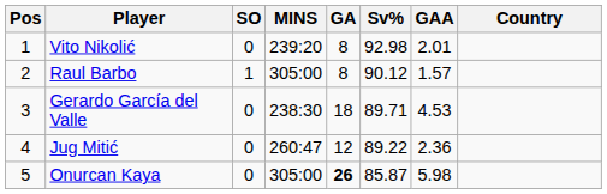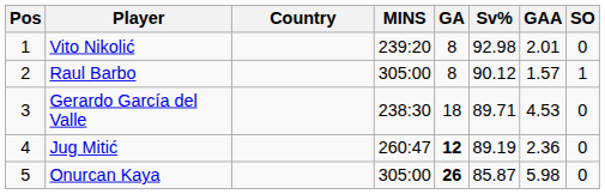 <table class="wikitable sortable" style="text-align: center;">
 <tr>
 <th width=30>Pos</th>
 <th width=165>Player</th>
-<th width=20>SO</th>
+<th width=125>Country</th>
 <th width=20>MINS</th>
 <th width=20>GA</th>
 <th width=20>Sv%</th>
 <th width=20>GAA</th>
-<th width=125>Country</th>
+<th width=20>SO</th>
 </tr>
 <tr>
 <td>1</td>
 <td align=left><a href='#'>Vito Nikolić</a></td>
-<td>0</td>
+<td align=left></td>
 <td>239:20</td>
 <td>8</td>
 <td>92.98</td>
 <td>2.01</td>
-<td align=left></td>
+<td>0</td>
 </tr>
 <tr>
 <td>2</td>
 <td align=left><a href='#'>Raul Barbo</a></td>
-<td>1</td>
+<td align=left></td>
 <td>305:00</td>
 <td>8</td>
 <td>90.12</td>
 <td>1.57</td>
-<td align=left></td>
+<td>1</td>
 </tr>
 <tr>
 <td>3</td>
 <td align=left><a href='#'>Gerardo García del Valle</a></td>
-<td>0</td>
+<td align=left></td>
 <td>238:30</td>
 <td>18</td>
 <td>89.71</td>
 <td>4.53</td>
-<td align=left></td>
+<td>0</td>
 </tr>
 <tr>
 <td>4</td>
 <td align=left><a href='#'>Jug Mitić</a></td>
+<td align=left></td>
+<td>260:47</td>
+<td><strong>12</strong></td>
+<td>89.19</td>
+<td>2.36</td>
 <td>0</td>
-<td>260:47</td>
-<td>12</td>
-<td>89.22</td>
-<td>2.36</td>
-<td align=left></td>
 </tr>
 <tr>
 <td>5</td>
 <td align=left><a href='#'>Onurcan Kaya</a></td>
-<td>0</td>
+<td align=left></td>
 <td>305:00</td>
 <td><strong>26</strong></td>
 <td>85.87</td>
 <td>5.98</td>
-<td align=left></td>
+<td>0</td>
 </tr>
 </table>
